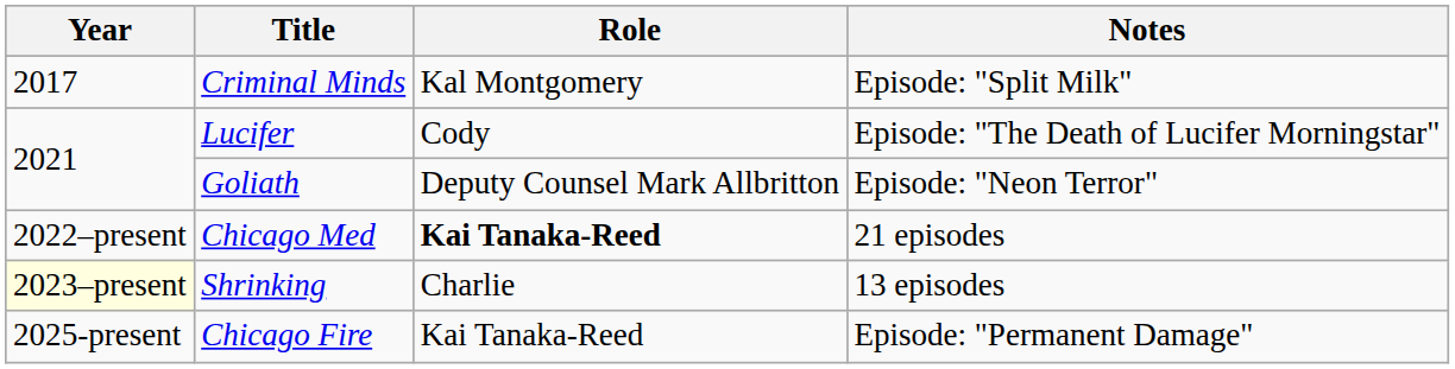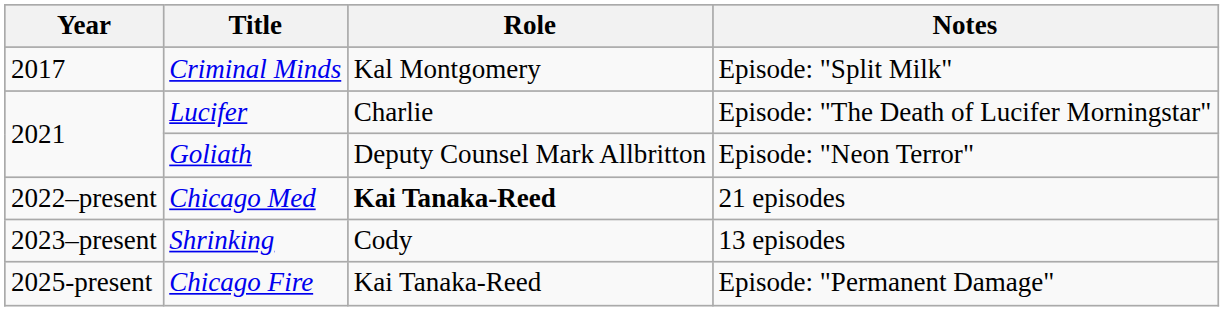 <table class="wikitable sortable">
 <tr>
 <th>Year</th>
 <th>Title</th>
 <th>Role</th>
 <th class="unsortable">Notes</th>
 </tr>
 <tr>
 <td>2017</td>
 <td><em><a href='#'>Criminal Minds</a></em></td>
 <td>Kal Montgomery</td>
 <td>Episode: "Split Milk"</td>
 </tr>
 <tr>
 <td rowspan=2>2021</td>
 <td><em><a href='#'>Lucifer</a></em></td>
-<td>Cody</td>
+<td>Charlie</td>
 <td>Episode: "The Death of Lucifer Morningstar"</td>
 </tr>
 <tr>
 <td><em><a href='#'>Goliath</a></em></td>
 <td>Deputy Counsel Mark Allbritton</td>
 <td>Episode: "Neon Terror"</td>
 </tr>
 <tr>
 <td>2022–present</td>
 <td><em><a href='#'>Chicago Med</a></em></td>
 <td><strong>Kai Tanaka-Reed</strong></td>
 <td>21 episodes</td>
 </tr>
 <tr>
-<td style="background: lightyellow;">2023–present</td>
+<td>2023–present</td>
 <td><em><a href='#'>Shrinking</a></em></td>
-<td>Charlie</td>
+<td>Cody</td>
 <td>13 episodes</td>
 </tr>
 <tr>
 <td>2025-present</td>
 <td><em><a href='#'>Chicago Fire</a></em></td>
 <td>Kai Tanaka-Reed</td>
 <td>Episode: "Permanent Damage"</td>
 </tr>
 </table>
